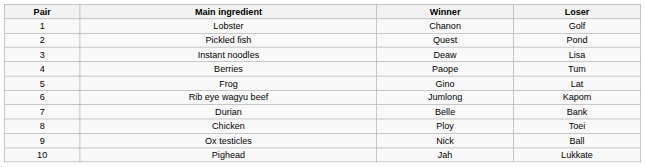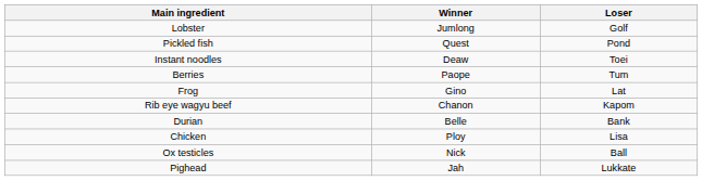 <table class="wikitable sortable" style="text-align:center; font-size:90%; width:80%;">
 <tr style="background:#C1D8FF;">
-<th>Pair</th>
 <th>Main ingredient</th>
 <th>Winner</th>
 <th>Loser</th>
 </tr>
 <tr>
-<td>1</td>
 <td>Lobster</td>
-<td>Chanon</td>
+<td>Jumlong</td>
 <td>Golf</td>
 </tr>
 <tr>
-<td>2</td>
 <td>Pickled fish</td>
 <td>Quest</td>
 <td>Pond</td>
 </tr>
 <tr>
-<td>3</td>
 <td>Instant noodles</td>
 <td>Deaw</td>
-<td>Lisa</td>
+<td>Toei</td>
 </tr>
 <tr>
-<td>4</td>
 <td>Berries</td>
 <td>Paope</td>
 <td>Tum</td>
 </tr>
 <tr>
-<td>5</td>
 <td>Frog</td>
 <td>Gino</td>
 <td>Lat</td>
 </tr>
 <tr>
-<td>6</td>
 <td>Rib eye wagyu beef</td>
-<td>Jumlong</td>
+<td>Chanon</td>
 <td>Kapom</td>
 </tr>
 <tr>
-<td>7</td>
 <td>Durian</td>
 <td>Belle</td>
 <td>Bank</td>
 </tr>
 <tr>
-<td>8</td>
 <td>Chicken</td>
 <td>Ploy</td>
-<td>Toei</td>
+<td>Lisa</td>
 </tr>
 <tr>
-<td>9</td>
 <td>Ox testicles</td>
 <td>Nick</td>
 <td>Ball</td>
 </tr>
 <tr>
-<td>10</td>
 <td>Pighead</td>
 <td>Jah</td>
 <td>Lukkate</td>
 </tr>
 </table>
